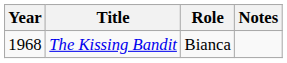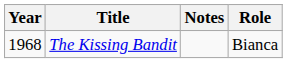 <table class="wikitable">
 <tr>
 <th>Year</th>
 <th>Title</th>
+<th>Notes</th>
 <th>Role</th>
-<th>Notes</th>
 </tr>
 <tr>
 <td>1968</td>
 <td><em><a href='#'>The Kissing Bandit</a></em></td>
+<td></td>
 <td>Bianca</td>
-<td></td>
 </tr>
 </table>
